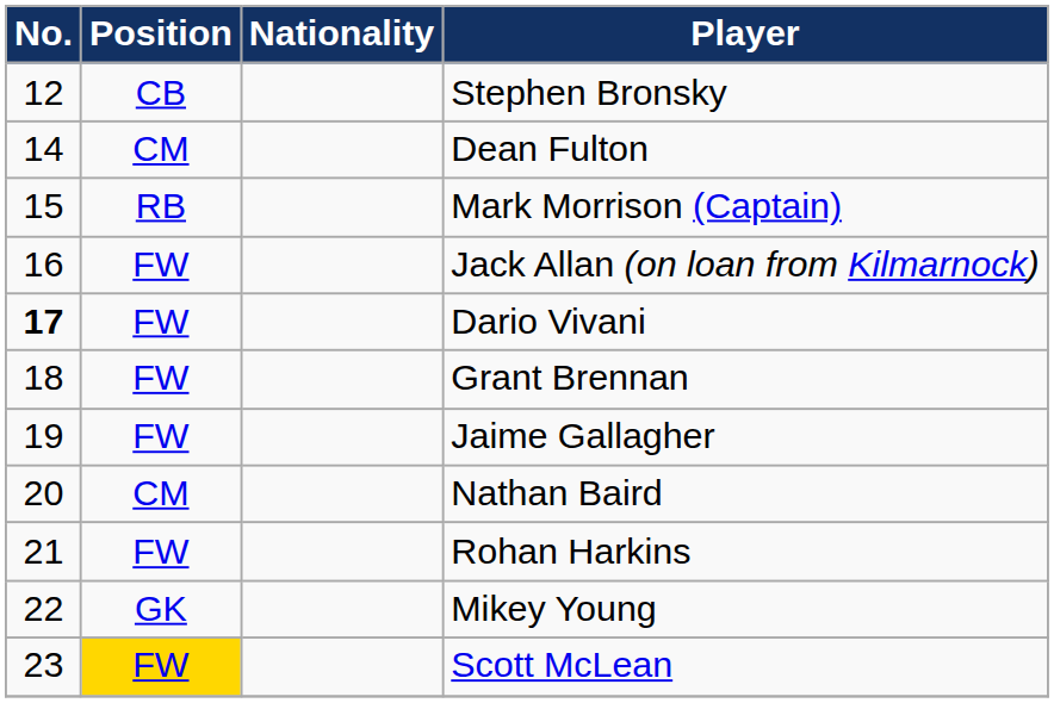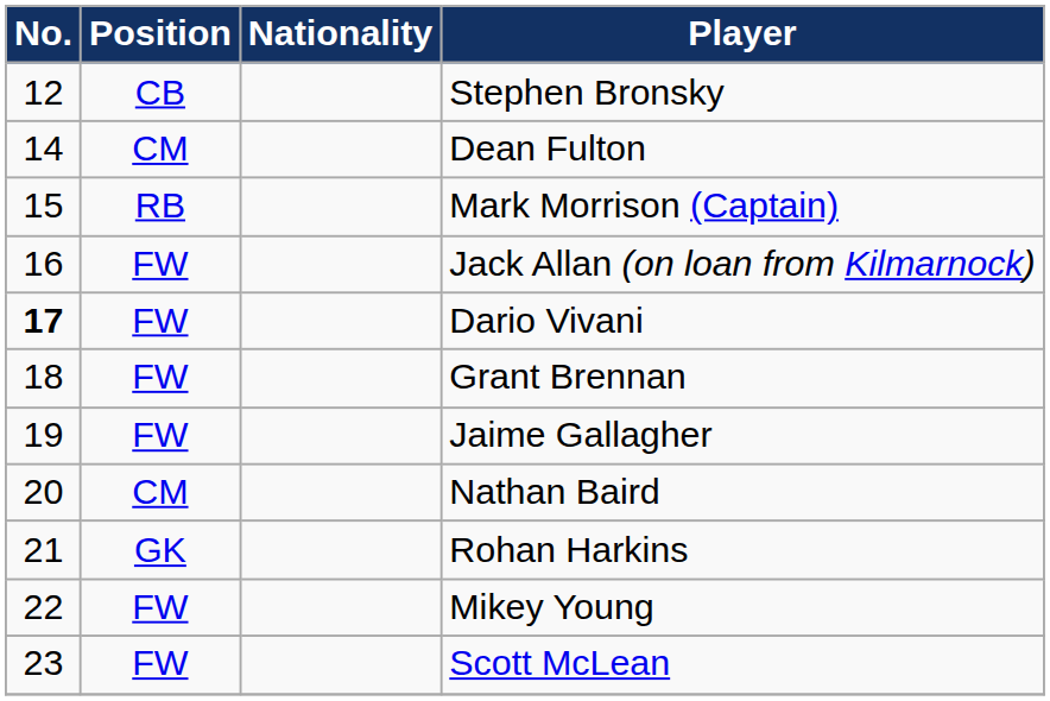 <table class="wikitable" style="text-align: center">
 <tr>
 <th style="background:#123163; color:white;" scope="col">No.</th>
 <th style="background:#123163; color:white;" scope="col">Position</th>
 <th style="background:#123163; color:white;" scope="col">Nationality</th>
 <th style="background:#123163; color:white;" scope="col">Player</th>
 </tr>
 <tr>
 <td>12</td>
 <td><a href='#'>CB</a></td>
 <td></td>
 <td align=left>Stephen Bronsky</td>
 </tr>
 <tr>
 <td>14</td>
 <td><a href='#'>CM</a></td>
 <td></td>
 <td align=left>Dean Fulton</td>
 </tr>
 <tr>
 <td>15</td>
 <td><a href='#'>RB</a></td>
 <td></td>
 <td align=left>Mark Morrison <a href='#'>(Captain)</a></td>
 </tr>
 <tr>
 <td>16</td>
 <td><a href='#'>FW</a></td>
 <td></td>
 <td align=left>Jack Allan <em>(on loan from <a href='#'>Kilmarnock</a>)</em></td>
 </tr>
 <tr>
 <td><strong>17</strong></td>
 <td><a href='#'>FW</a></td>
 <td></td>
 <td align=left>Dario Vivani</td>
 </tr>
 <tr>
 <td>18</td>
 <td><a href='#'>FW</a></td>
 <td></td>
 <td align=left>Grant Brennan</td>
 </tr>
 <tr>
 <td>19</td>
 <td><a href='#'>FW</a></td>
 <td></td>
 <td align=left>Jaime Gallagher</td>
 </tr>
 <tr>
 <td>20</td>
 <td><a href='#'>CM</a></td>
 <td></td>
 <td align=left>Nathan Baird</td>
 </tr>
 <tr>
 <td>21</td>
-<td><a href='#'>FW</a></td>
+<td><a href='#'>GK</a></td>
 <td></td>
 <td align=left>Rohan Harkins</td>
 </tr>
 <tr>
 <td>22</td>
-<td><a href='#'>GK</a></td>
+<td><a href='#'>FW</a></td>
 <td></td>
 <td align=left>Mikey Young</td>
 </tr>
 <tr>
 <td>23</td>
-<td style="background: gold;"><a href='#'>FW</a></td>
+<td><a href='#'>FW</a></td>
 <td></td>
 <td align=left><a href='#'>Scott McLean</a></td>
 </tr>
 <tr>
 </tr>
 </table>
